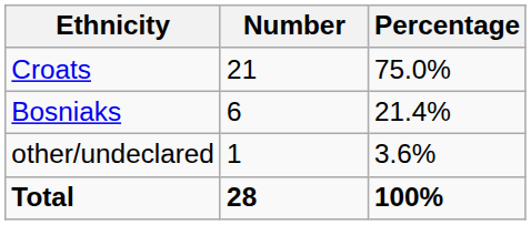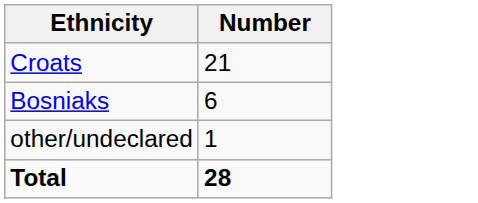 <table class="wikitable">
 <tr>
 <th width="100px">Ethnicity</th>
 <th width="80px">Number</th>
-<th width="80px">Percentage</th>
 </tr>
 <tr>
 <td><a href='#'>Croats</a></td>
 <td>21</td>
-<td>75.0%</td>
 </tr>
 <tr>
 <td><a href='#'>Bosniaks</a></td>
 <td>6</td>
-<td>21.4%</td>
 </tr>
 <tr>
 <td>other/undeclared</td>
 <td>1</td>
-<td>3.6%</td>
 </tr>
 <tr>
 <td><strong>Total</strong></td>
 <td><strong>28</strong></td>
-<td><strong>100%</strong></td>
 </tr>
 </table>
